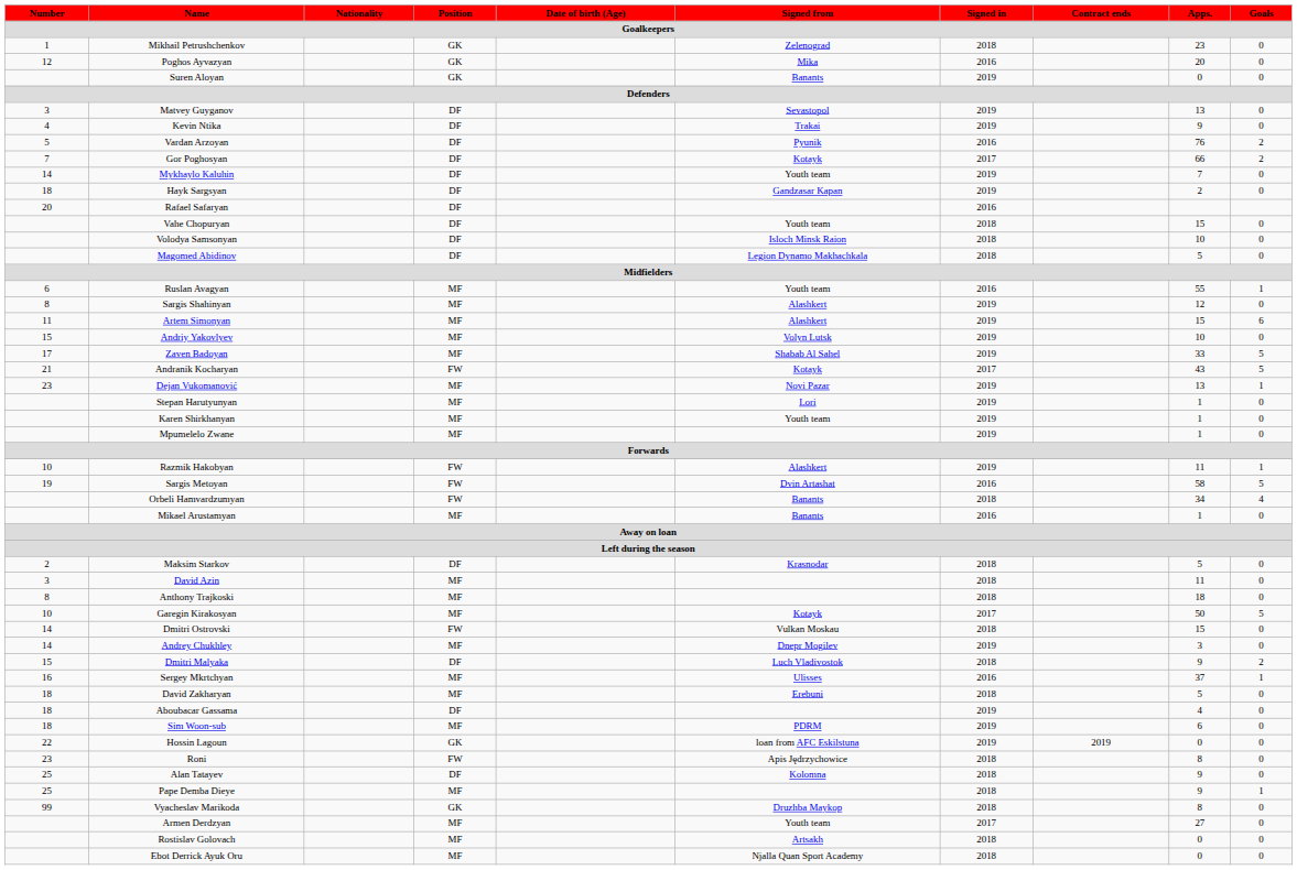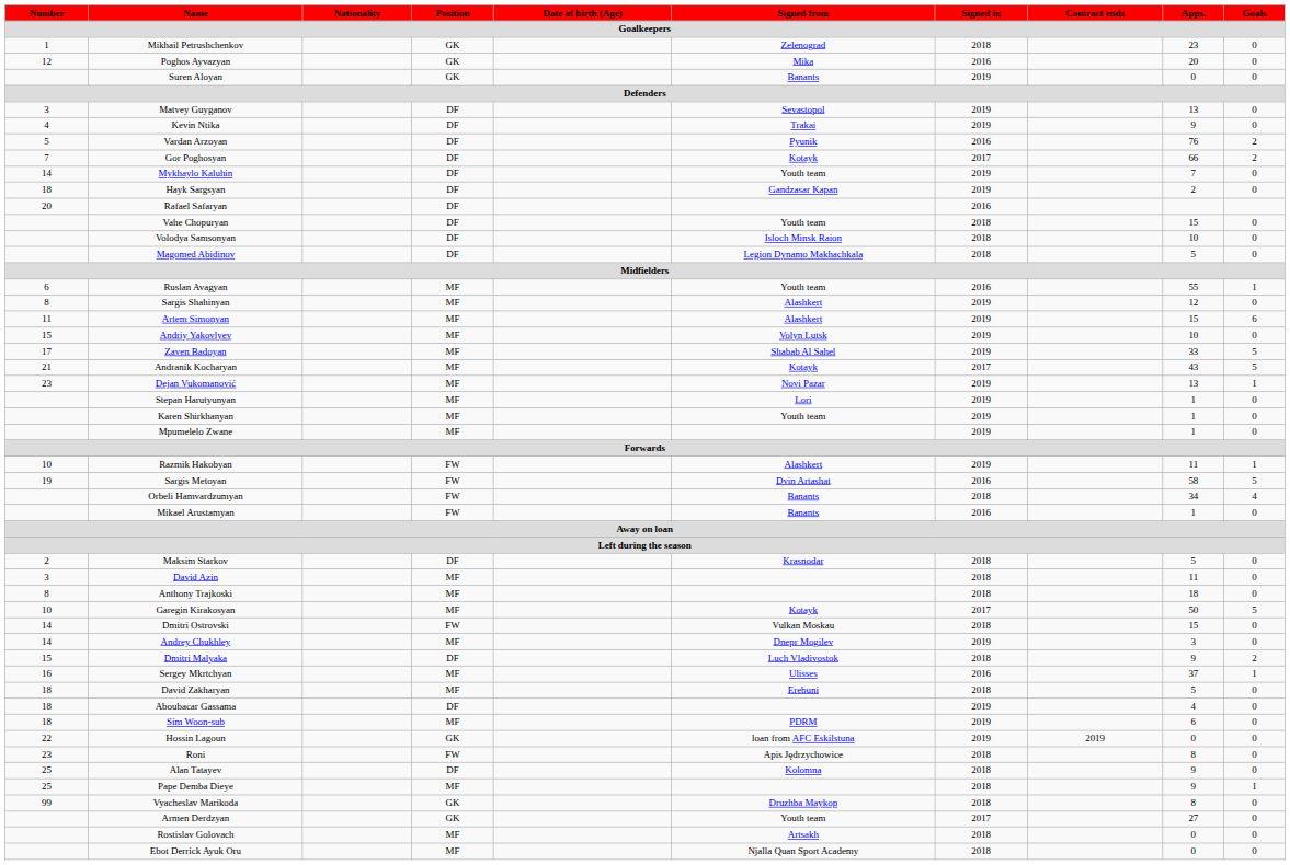 <table class="wikitable"  style="text-align:center; font-size:90%; width:95%;">
 <tr>
 <th style="background:#FF0000; color:#000000; text-align:center;">Number</th>
 <th style="background:#FF0000; color:#000000; text-align:center;">Name</th>
 <th style="background:#FF0000; color:#000000; text-align:center;">Nationality</th>
 <th style="background:#FF0000; color:#000000; text-align:center;">Position</th>
 <th style="background:#FF0000; color:#000000; text-align:center;">Date of birth (Age)</th>
 <th style="background:#FF0000; color:#000000; text-align:center;">Signed from</th>
 <th style="background:#FF0000; color:#000000; text-align:center;">Signed in</th>
 <th style="background:#FF0000; color:#000000; text-align:center;">Contract ends</th>
 <th style="background:#FF0000; color:#000000; text-align:center;">Apps.</th>
 <th style="background:#FF0000; color:#000000; text-align:center;">Goals</th>
 </tr>
 <tr>
 <th colspan="11"  style="background:#dcdcdc; text-align:center;">Goalkeepers</th>
 </tr>
 <tr>
 <td>1</td>
 <td>Mikhail Petrushchenkov</td>
 <td></td>
 <td>GK</td>
 <td></td>
 <td><a href='#'>Zelenograd</a></td>
 <td>2018</td>
 <td></td>
 <td>23</td>
 <td>0</td>
 </tr>
 <tr>
 <td>12</td>
 <td>Poghos Ayvazyan</td>
 <td></td>
 <td>GK</td>
 <td></td>
 <td><a href='#'>Mika</a></td>
 <td>2016</td>
 <td></td>
 <td>20</td>
 <td>0</td>
 </tr>
 <tr>
 <td></td>
 <td>Suren Aloyan</td>
 <td></td>
 <td>GK</td>
 <td></td>
 <td><a href='#'>Banants</a></td>
 <td>2019</td>
 <td></td>
 <td>0</td>
 <td>0</td>
 </tr>
 <tr>
 <th colspan="11"  style="background:#dcdcdc; text-align:center;">Defenders</th>
 </tr>
 <tr>
 <td>3</td>
 <td>Matvey Guyganov</td>
 <td></td>
 <td>DF</td>
 <td></td>
 <td><a href='#'>Sevastopol</a></td>
 <td>2019</td>
 <td></td>
 <td>13</td>
 <td>0</td>
 </tr>
 <tr>
 <td>4</td>
 <td>Kevin Ntika</td>
 <td></td>
 <td>DF</td>
 <td></td>
 <td><a href='#'>Trakai</a></td>
 <td>2019</td>
 <td></td>
 <td>9</td>
 <td>0</td>
 </tr>
 <tr>
 <td>5</td>
 <td>Vardan Arzoyan</td>
 <td></td>
 <td>DF</td>
 <td></td>
 <td><a href='#'>Pyunik</a></td>
 <td>2016</td>
 <td></td>
 <td>76</td>
 <td>2</td>
 </tr>
 <tr>
 <td>7</td>
 <td>Gor Poghosyan</td>
 <td></td>
 <td>DF</td>
 <td></td>
 <td><a href='#'>Kotayk</a></td>
 <td>2017</td>
 <td></td>
 <td>66</td>
 <td>2</td>
 </tr>
 <tr>
 <td>14</td>
 <td><a href='#'>Mykhaylo Kaluhin</a></td>
 <td></td>
 <td>DF</td>
 <td></td>
 <td>Youth team</td>
 <td>2019</td>
 <td></td>
 <td>7</td>
 <td>0</td>
 </tr>
 <tr>
 <td>18</td>
 <td>Hayk Sargsyan</td>
 <td></td>
 <td>DF</td>
 <td></td>
 <td><a href='#'>Gandzasar Kapan</a></td>
 <td>2019</td>
 <td></td>
 <td>2</td>
 <td>0</td>
 </tr>
 <tr>
 <td>20</td>
 <td>Rafael Safaryan </td>
 <td></td>
 <td>DF</td>
 <td></td>
 <td></td>
 <td>2016</td>
 <td></td>
 <td></td>
 <td></td>
 </tr>
 <tr>
 <td></td>
 <td>Vahe Chopuryan</td>
 <td></td>
 <td>DF</td>
 <td></td>
 <td>Youth team</td>
 <td>2018</td>
 <td></td>
 <td>15</td>
 <td>0</td>
 </tr>
 <tr>
 <td></td>
 <td>Volodya Samsonyan</td>
 <td></td>
 <td>DF</td>
 <td></td>
 <td><a href='#'>Isloch Minsk Raion</a></td>
 <td>2018</td>
 <td></td>
 <td>10</td>
 <td>0</td>
 </tr>
 <tr>
 <td></td>
 <td><a href='#'>Magomed Abidinov</a></td>
 <td></td>
 <td>DF</td>
 <td></td>
 <td><a href='#'>Legion Dynamo Makhachkala</a></td>
 <td>2018</td>
 <td></td>
 <td>5</td>
 <td>0</td>
 </tr>
 <tr>
 <th colspan="11"  style="background:#dcdcdc; text-align:center;">Midfielders</th>
 </tr>
 <tr>
 <td>6</td>
 <td>Ruslan Avagyan</td>
 <td></td>
 <td>MF</td>
 <td></td>
 <td>Youth team</td>
 <td>2016</td>
 <td></td>
 <td>55</td>
 <td>1</td>
 </tr>
 <tr>
 <td>8</td>
 <td>Sargis Shahinyan</td>
 <td></td>
 <td>MF</td>
 <td></td>
 <td><a href='#'>Alashkert</a></td>
 <td>2019</td>
 <td></td>
 <td>12</td>
 <td>0</td>
 </tr>
 <tr>
 <td>11</td>
 <td><a href='#'>Artem Simonyan</a></td>
 <td></td>
 <td>MF</td>
 <td></td>
 <td><a href='#'>Alashkert</a></td>
 <td>2019</td>
 <td></td>
 <td>15</td>
 <td>6</td>
 </tr>
 <tr>
 <td>15</td>
 <td><a href='#'>Andriy Yakovlyev</a></td>
 <td></td>
 <td>MF</td>
 <td></td>
 <td><a href='#'>Volyn Lutsk</a></td>
 <td>2019</td>
 <td></td>
 <td>10</td>
 <td>0</td>
 </tr>
 <tr>
 <td>17</td>
 <td><a href='#'>Zaven Badoyan</a></td>
 <td></td>
 <td>MF</td>
 <td></td>
 <td><a href='#'>Shabab Al Sahel</a></td>
 <td>2019</td>
 <td></td>
 <td>33</td>
 <td>5</td>
 </tr>
 <tr>
 <td>21</td>
 <td>Andranik Kocharyan </td>
 <td></td>
-<td>FW</td>
+<td>MF</td>
 <td></td>
 <td><a href='#'>Kotayk</a></td>
 <td>2017</td>
 <td></td>
 <td>43</td>
 <td>5</td>
 </tr>
 <tr>
 <td>23</td>
 <td><a href='#'>Dejan Vukomanović</a></td>
 <td></td>
 <td>MF</td>
 <td></td>
 <td><a href='#'>Novi Pazar</a></td>
 <td>2019</td>
 <td></td>
 <td>13</td>
 <td>1</td>
 </tr>
 <tr>
 <td></td>
 <td>Stepan Harutyunyan</td>
 <td></td>
 <td>MF</td>
 <td></td>
 <td><a href='#'>Lori</a></td>
 <td>2019</td>
 <td></td>
 <td>1</td>
 <td>0</td>
 </tr>
 <tr>
 <td></td>
 <td>Karen Shirkhanyan</td>
 <td></td>
 <td>MF</td>
 <td></td>
 <td>Youth team</td>
 <td>2019</td>
 <td></td>
 <td>1</td>
 <td>0</td>
 </tr>
 <tr>
 <td></td>
 <td>Mpumelelo Zwane</td>
 <td></td>
 <td>MF</td>
 <td></td>
 <td></td>
 <td>2019</td>
 <td></td>
 <td>1</td>
 <td>0</td>
 </tr>
 <tr>
 <th colspan="11"  style="background:#dcdcdc; text-align:center;">Forwards</th>
 </tr>
 <tr>
 <td>10</td>
 <td>Razmik Hakobyan</td>
 <td></td>
 <td>FW</td>
 <td></td>
 <td><a href='#'>Alashkert</a></td>
 <td>2019</td>
 <td></td>
 <td>11</td>
 <td>1</td>
 </tr>
 <tr>
 <td>19</td>
 <td>Sargis Metoyan</td>
 <td></td>
 <td>FW</td>
 <td></td>
 <td><a href='#'>Dvin Artashat</a></td>
 <td>2016</td>
 <td></td>
 <td>58</td>
 <td>5</td>
 </tr>
 <tr>
 <td></td>
 <td>Orbeli Hamvardzumyan</td>
 <td></td>
 <td>FW</td>
 <td></td>
 <td><a href='#'>Banants</a></td>
 <td>2018</td>
 <td></td>
 <td>34</td>
 <td>4</td>
 </tr>
 <tr>
 <td></td>
 <td>Mikael Arustamyan</td>
 <td></td>
-<td>MF</td>
+<td>FW</td>
 <td></td>
 <td><a href='#'>Banants</a></td>
 <td>2016</td>
 <td></td>
 <td>1</td>
 <td>0</td>
 </tr>
 <tr>
 <th colspan="11"  style="background:#dcdcdc; text-align:center;">Away on loan</th>
 </tr>
 <tr>
 <th colspan="11"  style="background:#dcdcdc; text-align:center;">Left during the season</th>
 </tr>
 <tr>
 <td>2</td>
 <td>Maksim Starkov</td>
 <td></td>
 <td>DF</td>
 <td></td>
 <td><a href='#'>Krasnodar</a></td>
 <td>2018</td>
 <td></td>
 <td>5</td>
 <td>0</td>
 </tr>
 <tr>
 <td>3</td>
 <td><a href='#'>David Azin</a></td>
 <td></td>
 <td>MF</td>
 <td></td>
 <td></td>
 <td>2018</td>
 <td></td>
 <td>11</td>
 <td>0</td>
 </tr>
 <tr>
 <td>8</td>
 <td>Anthony Trajkoski</td>
 <td></td>
 <td>MF</td>
 <td></td>
 <td></td>
 <td>2018</td>
 <td></td>
 <td>18</td>
 <td>0</td>
 </tr>
 <tr>
 <td>10</td>
 <td>Garegin Kirakosyan</td>
 <td></td>
 <td>MF</td>
 <td></td>
 <td><a href='#'>Kotayk</a></td>
 <td>2017</td>
 <td></td>
 <td>50</td>
 <td>5</td>
 </tr>
 <tr>
 <td>14</td>
 <td>Dmitri Ostrovski</td>
 <td></td>
 <td>FW</td>
 <td></td>
 <td>Vulkan Moskau</td>
 <td>2018</td>
 <td></td>
 <td>15</td>
 <td>0</td>
 </tr>
 <tr>
 <td>14</td>
 <td><a href='#'>Andrey Chukhley</a></td>
 <td></td>
 <td>MF</td>
 <td></td>
 <td><a href='#'>Dnepr Mogilev</a></td>
 <td>2019</td>
 <td></td>
 <td>3</td>
 <td>0</td>
 </tr>
 <tr>
 <td>15</td>
 <td><a href='#'>Dmitri Malyaka</a></td>
 <td></td>
 <td>DF</td>
 <td></td>
 <td><a href='#'>Luch Vladivostok</a></td>
 <td>2018</td>
 <td></td>
 <td>9</td>
 <td>2</td>
 </tr>
 <tr>
 <td>16</td>
 <td>Sergey Mkrtchyan</td>
 <td></td>
 <td>MF</td>
 <td></td>
 <td><a href='#'>Ulisses</a></td>
 <td>2016</td>
 <td></td>
 <td>37</td>
 <td>1</td>
 </tr>
 <tr>
 <td>18</td>
 <td>David Zakharyan</td>
 <td></td>
 <td>MF</td>
 <td></td>
 <td><a href='#'>Erebuni</a></td>
 <td>2018</td>
 <td></td>
 <td>5</td>
 <td>0</td>
 </tr>
 <tr>
 <td>18</td>
 <td>Aboubacar Gassama</td>
 <td></td>
 <td>DF</td>
 <td></td>
 <td></td>
 <td>2019</td>
 <td></td>
 <td>4</td>
 <td>0</td>
 </tr>
 <tr>
 <td>18</td>
 <td><a href='#'>Sim Woon-sub</a></td>
 <td></td>
 <td>MF</td>
 <td></td>
 <td><a href='#'>PDRM</a></td>
 <td>2019</td>
 <td></td>
 <td>6</td>
 <td>0</td>
 </tr>
 <tr>
 <td>22</td>
 <td>Hossin Lagoun</td>
 <td></td>
 <td>GK</td>
 <td></td>
 <td>loan from <a href='#'>AFC Eskilstuna</a></td>
 <td>2019</td>
 <td>2019</td>
 <td>0</td>
 <td>0</td>
 </tr>
 <tr>
 <td>23</td>
 <td>Roni</td>
 <td></td>
 <td>FW</td>
 <td></td>
 <td>Apis Jędrzychowice</td>
 <td>2018</td>
 <td></td>
 <td>8</td>
 <td>0</td>
 </tr>
 <tr>
 <td>25</td>
 <td>Alan Tatayev</td>
 <td></td>
 <td>DF</td>
 <td></td>
 <td><a href='#'>Kolomna</a></td>
 <td>2018</td>
 <td></td>
 <td>9</td>
 <td>0</td>
 </tr>
 <tr>
 <td>25</td>
 <td>Pape Demba Dieye</td>
 <td></td>
 <td>MF</td>
 <td></td>
 <td></td>
 <td>2018</td>
 <td></td>
 <td>9</td>
 <td>1</td>
 </tr>
 <tr>
 <td>99</td>
 <td>Vyacheslav Marikoda</td>
 <td></td>
 <td>GK</td>
 <td></td>
 <td><a href='#'>Druzhba Maykop</a></td>
 <td>2018</td>
 <td></td>
 <td>8</td>
 <td>0</td>
 </tr>
 <tr>
 <td></td>
 <td>Armen Derdzyan</td>
 <td></td>
-<td>MF</td>
+<td>GK</td>
 <td></td>
 <td>Youth team</td>
 <td>2017</td>
 <td></td>
 <td>27</td>
 <td>0</td>
 </tr>
 <tr>
 <td></td>
 <td>Rostislav Golovach</td>
 <td></td>
 <td>MF</td>
 <td></td>
 <td><a href='#'>Artsakh</a></td>
 <td>2018</td>
 <td></td>
 <td>0</td>
 <td>0</td>
 </tr>
 <tr>
 <td></td>
 <td>Ebot Derrick Ayuk Oru</td>
 <td></td>
 <td>MF</td>
 <td></td>
 <td>Njalla Quan Sport Academy</td>
 <td>2018</td>
 <td></td>
 <td>0</td>
 <td>0</td>
 </tr>
 </table>
